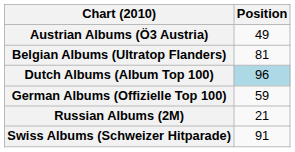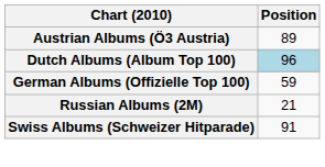 <table class="wikitable sortable plainrowheaders" style="text-align:center">
 <tr>
 <th scope="col">Chart (2010)</th>
 <th scope="col">Position</th>
 </tr>
 <tr>
 <th scope="row">Austrian Albums (Ö3 Austria)</th>
-<td>49</td>
-</tr>
-<tr>
-<th scope="row">Belgian Albums (Ultratop Flanders)</th>
-<td>81</td>
+<td>89</td>
 </tr>
 <tr>
 <th scope="row">Dutch Albums (Album Top 100)</th>
 <td style="background: lightblue;">96</td>
 </tr>
 <tr>
 <th scope="row">German Albums (Offizielle Top 100)</th>
 <td>59</td>
 </tr>
 <tr>
 <th scope="row">Russian Albums (2M)</th>
 <td style="text-align:center;">21</td>
 </tr>
 <tr>
 <th scope="row">Swiss Albums (Schweizer Hitparade)</th>
 <td>91</td>
 </tr>
 </table>
